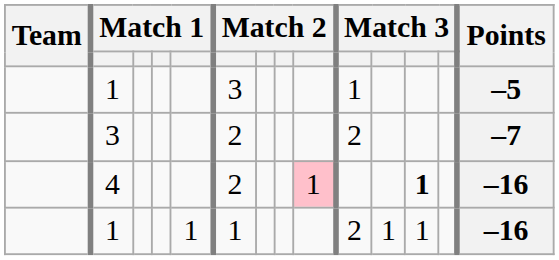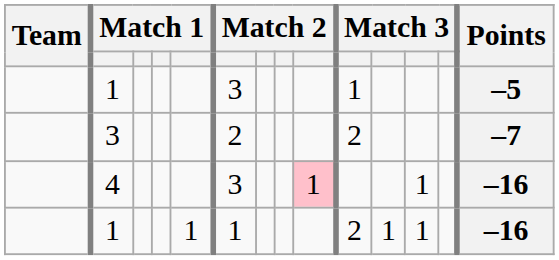 <table class="wikitable sortable" style="text-align:center;">
 <tr>
 <th rowspan=2>Team</th>
 <th colspan=4 style="border-left:3px solid gray">Match 1</th>
 <th colspan=4 style="border-left:3px solid gray">Match 2</th>
 <th colspan=4 style="border-left:3px solid gray">Match 3</th>
 <th rowspan=2 style="border-left:3px solid gray">Points</th>
 </tr>
 <tr>
 <th style="border-left:3px solid gray"></th>
 <th></th>
 <th></th>
 <th></th>
 <th style="border-left:3px solid gray"></th>
 <th></th>
 <th></th>
 <th></th>
 <th style="border-left:3px solid gray"></th>
 <th></th>
 <th></th>
 <th></th>
 </tr>
 <tr>
 <td align=left></td>
 <td style="border-left:3px solid gray">1</td>
 <td></td>
 <td></td>
 <td></td>
 <td style="border-left:3px solid gray">3</td>
 <td></td>
 <td></td>
 <td></td>
 <td style="border-left:3px solid gray">1</td>
 <td></td>
 <td></td>
 <td></td>
 <th style="border-left:3px solid gray">–5</th>
 </tr>
 <tr>
 <td align=left></td>
 <td style="border-left:3px solid gray">3</td>
 <td></td>
 <td></td>
 <td></td>
 <td style="border-left:3px solid gray">2</td>
 <td></td>
 <td></td>
 <td></td>
 <td style="border-left:3px solid gray">2</td>
 <td></td>
 <td></td>
 <td></td>
 <th style="border-left:3px solid gray">–7</th>
 </tr>
 <tr>
 <td align=left></td>
 <td style="border-left:3px solid gray">4</td>
 <td></td>
 <td></td>
 <td></td>
-<td style="border-left:3px solid gray">2</td>
+<td style="border-left:3px solid gray">3</td>
 <td></td>
 <td></td>
 <td style="background: pink;">1</td>
 <td style="border-left:3px solid gray"></td>
 <td></td>
-<td><strong>1</strong></td>
+<td>1</td>
 <td></td>
 <th style="border-left:3px solid gray">–16</th>
 </tr>
 <tr>
 <td align=left></td>
 <td style="border-left:3px solid gray">1</td>
 <td></td>
 <td></td>
 <td>1</td>
 <td style="border-left:3px solid gray">1</td>
 <td></td>
 <td></td>
 <td></td>
 <td style="border-left:3px solid gray">2</td>
 <td>1</td>
 <td>1</td>
 <td></td>
 <th style="border-left:3px solid gray">–16</th>
 </tr>
 </table>
